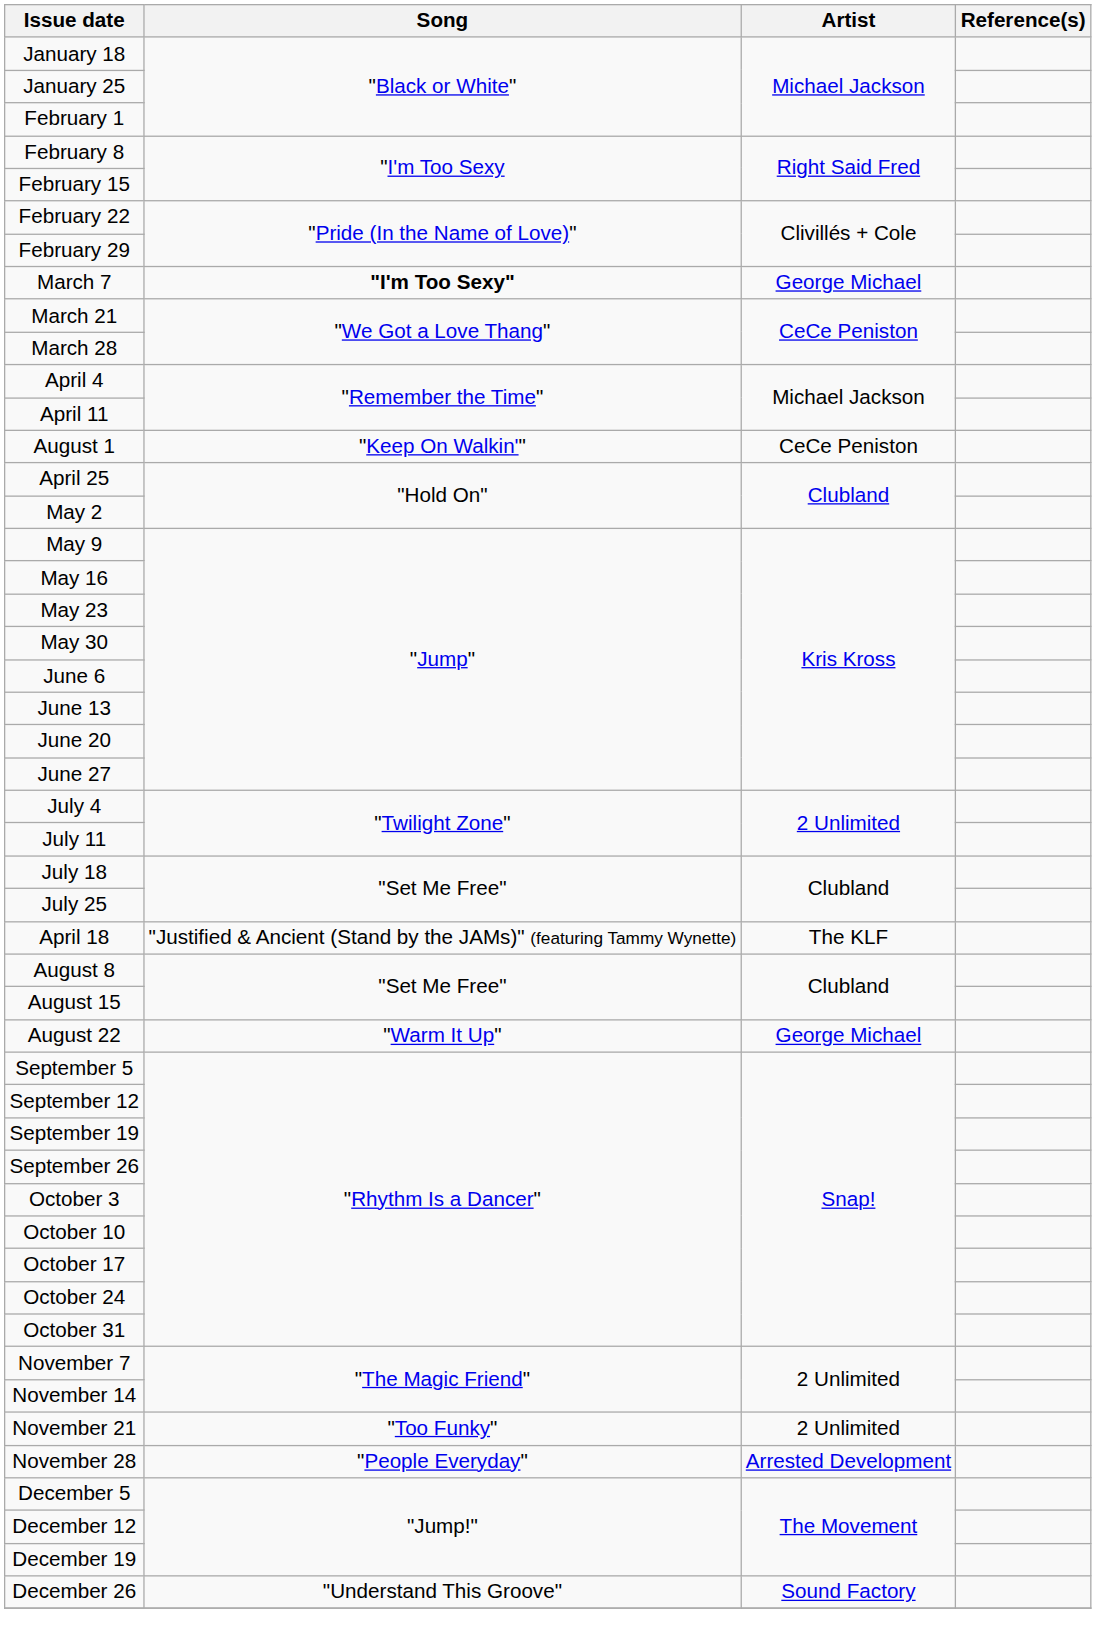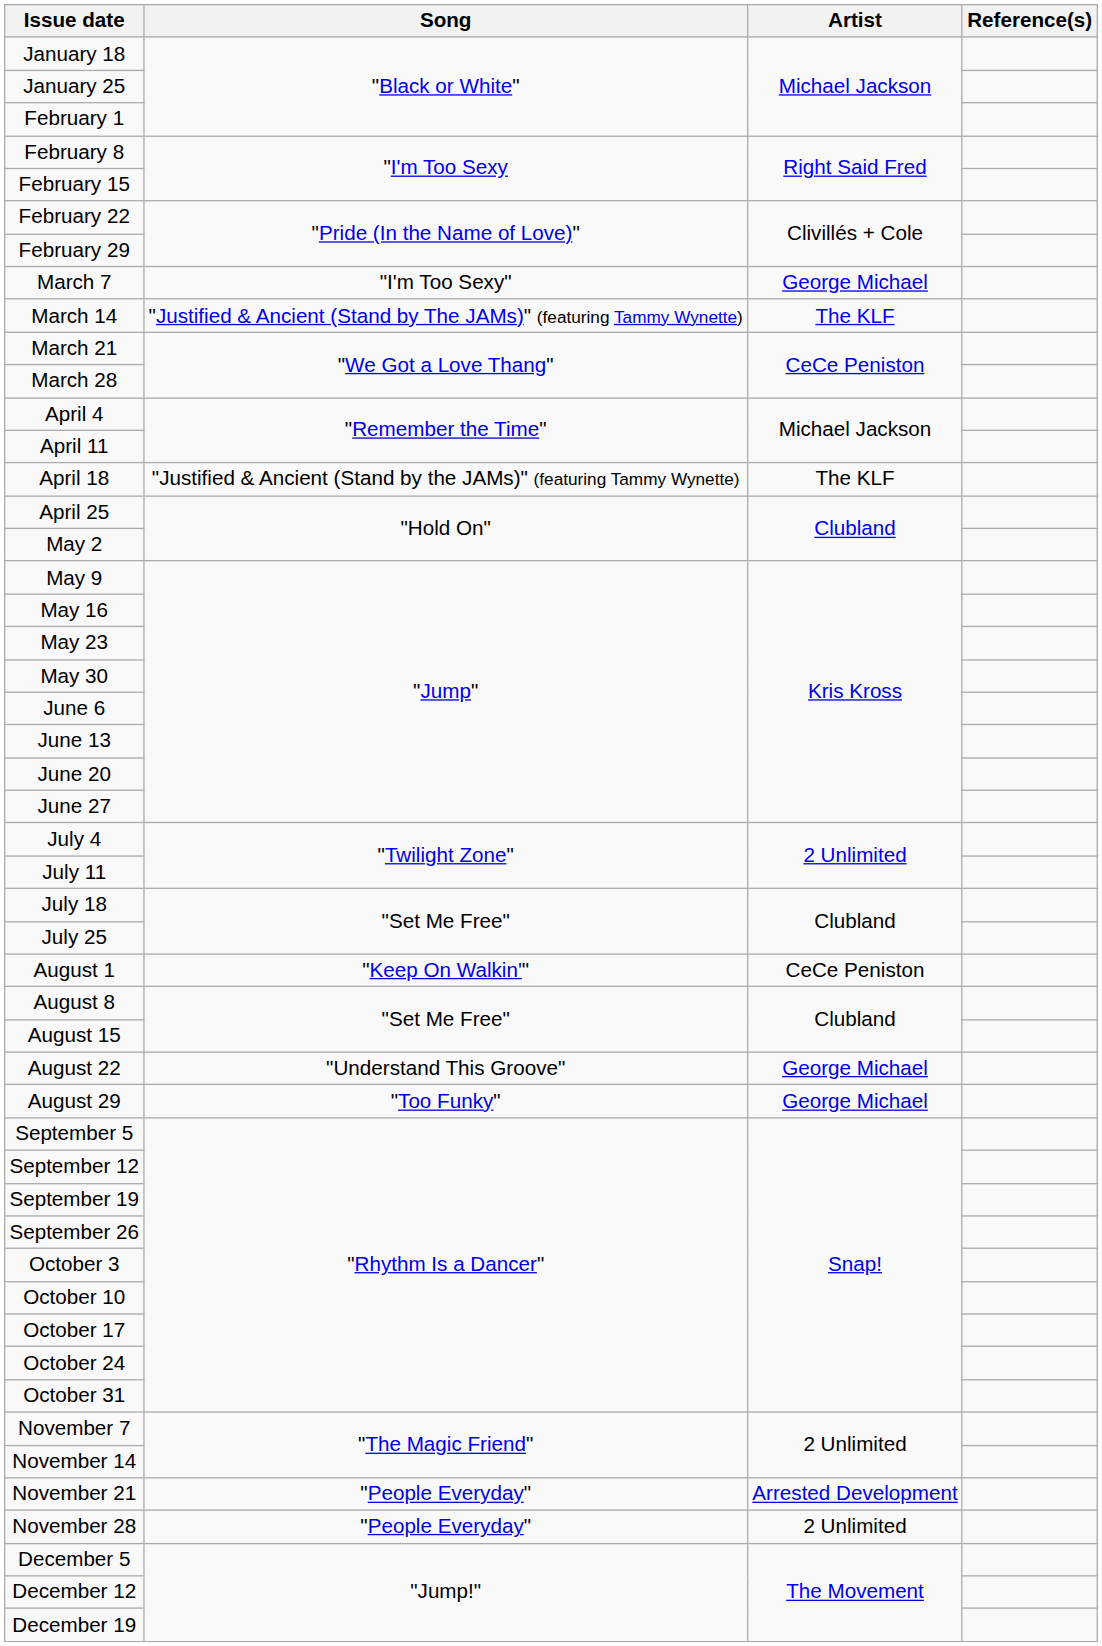 <table class="wikitable" style="text-align: center;">
 <tr>
 <th>Issue date</th>
 <th>Song</th>
 <th>Artist</th>
 <th>Reference(s)</th>
 </tr>
 <tr>
 <td>January 18</td>
 <td rowspan=3>"<a href='#'>Black or White</a>"</td>
 <td rowspan=3><a href='#'>Michael Jackson</a></td>
 <td></td>
 </tr>
 <tr>
 <td>January 25</td>
 <td></td>
 </tr>
 <tr>
 <td>February 1</td>
 <td></td>
 </tr>
 <tr>
 <td>February 8</td>
 <td rowspan=2>"<a href='#'>I'm Too Sexy</a></td>
 <td rowspan=2><a href='#'>Right Said Fred</a></td>
 <td></td>
 </tr>
 <tr>
 <td>February 15</td>
 <td></td>
 </tr>
 <tr>
 <td>February 22</td>
 <td rowspan=2>"<a href='#'>Pride (In the Name of Love)</a>"</td>
 <td rowspan=2>Clivillés + Cole</td>
 <td></td>
 </tr>
 <tr>
 <td>February 29</td>
 <td></td>
 </tr>
 <tr>
 <td>March 7</td>
-<td><strong>"I'm Too Sexy"</strong></td>
+<td>"I'm Too Sexy"</td>
 <td><a href='#'>George Michael</a></td>
+<td></td>
+</tr>
+<tr>
+<td>March 14</td>
+<td>"<a href='#'>Justified & Ancient (Stand by The JAMs)</a>" <small>(featuring <a href='#'>Tammy Wynette</a>)</small></td>
+<td><a href='#'>The KLF</a></td>
 <td></td>
 </tr>
 <tr>
 <td>March 21</td>
 <td rowspan=2>"<a href='#'>We Got a Love Thang</a>"</td>
 <td rowspan=2><a href='#'>CeCe Peniston</a></td>
 <td></td>
 </tr>
 <tr>
 <td>March 28</td>
 <td></td>
 </tr>
 <tr>
 <td>April 4</td>
 <td rowspan=2>"<a href='#'>Remember the Time</a>"</td>
 <td rowspan=2>Michael Jackson</td>
 <td></td>
 </tr>
 <tr>
 <td>April 11</td>
 <td></td>
 </tr>
 <tr>
-<td>August 1</td>
-<td>"<a href='#'>Keep On Walkin'</a>"</td>
-<td>CeCe Peniston</td>
+<td>April 18</td>
+<td>"Justified & Ancient (Stand by the JAMs)" <small>(featuring Tammy Wynette)</small></td>
+<td>The KLF</td>
 <td></td>
 </tr>
 <tr>
 <td>April 25</td>
 <td rowspan=2>"Hold On"</td>
 <td rowspan=2><a href='#'>Clubland</a></td>
 <td></td>
 </tr>
 <tr>
 <td>May 2</td>
 <td></td>
 </tr>
 <tr>
 <td>May 9</td>
 <td rowspan=8>"<a href='#'>Jump</a>"</td>
 <td rowspan=8><a href='#'>Kris Kross</a></td>
 <td></td>
 </tr>
 <tr>
 <td>May 16</td>
 <td></td>
 </tr>
 <tr>
 <td>May 23</td>
 <td></td>
 </tr>
 <tr>
 <td>May 30</td>
 <td></td>
 </tr>
 <tr>
 <td>June 6</td>
 <td></td>
 </tr>
 <tr>
 <td>June 13</td>
 <td></td>
 </tr>
 <tr>
 <td>June 20</td>
 <td></td>
 </tr>
 <tr>
 <td>June 27</td>
 <td></td>
 </tr>
 <tr>
 <td>July 4</td>
 <td rowspan=2>"<a href='#'>Twilight Zone</a>"</td>
 <td rowspan=2><a href='#'>2 Unlimited</a></td>
 <td></td>
 </tr>
 <tr>
 <td>July 11</td>
 <td></td>
 </tr>
 <tr>
 <td>July 18</td>
 <td rowspan=2>"Set Me Free"</td>
 <td rowspan=2>Clubland</td>
 <td></td>
 </tr>
 <tr>
 <td>July 25</td>
 <td></td>
 </tr>
 <tr>
-<td>April 18</td>
-<td>"Justified & Ancient (Stand by the JAMs)" <small>(featuring Tammy Wynette)</small></td>
-<td>The KLF</td>
+<td>August 1</td>
+<td>"<a href='#'>Keep On Walkin'</a>"</td>
+<td>CeCe Peniston</td>
 <td></td>
 </tr>
 <tr>
 <td>August 8</td>
 <td rowspan=2>"Set Me Free"</td>
 <td rowspan=2>Clubland</td>
 <td></td>
 </tr>
 <tr>
 <td>August 15</td>
 <td></td>
 </tr>
 <tr>
 <td>August 22</td>
-<td>"<a href='#'>Warm It Up</a>"</td>
+<td>"Understand This Groove"</td>
+<td><a href='#'>George Michael</a></td>
+<td></td>
+</tr>
+<tr>
+<td>August 29</td>
+<td>"<a href='#'>Too Funky</a>"</td>
 <td><a href='#'>George Michael</a></td>
 <td></td>
 </tr>
 <tr>
 <td>September 5</td>
 <td rowspan=9>"<a href='#'>Rhythm Is a Dancer</a>"</td>
 <td rowspan=9><a href='#'>Snap!</a></td>
 <td></td>
 </tr>
 <tr>
 <td>September 12</td>
 <td></td>
 </tr>
 <tr>
 <td>September 19</td>
 <td></td>
 </tr>
 <tr>
 <td>September 26</td>
 <td></td>
 </tr>
 <tr>
 <td>October 3</td>
 <td></td>
 </tr>
 <tr>
 <td>October 10</td>
 <td></td>
 </tr>
 <tr>
 <td>October 17</td>
 <td></td>
 </tr>
 <tr>
 <td>October 24</td>
 <td></td>
 </tr>
 <tr>
 <td>October 31</td>
 <td></td>
 </tr>
 <tr>
 <td>November 7</td>
 <td rowspan=2>"<a href='#'>The Magic Friend</a>"</td>
 <td rowspan=2>2 Unlimited</td>
 <td></td>
 </tr>
 <tr>
 <td>November 14</td>
 <td></td>
 </tr>
 <tr>
 <td>November 21</td>
-<td>"<a href='#'>Too Funky</a>"</td>
-<td>2 Unlimited</td>
+<td>"<a href='#'>People Everyday</a>"</td>
+<td><a href='#'>Arrested Development</a></td>
 <td></td>
 </tr>
 <tr>
 <td>November 28</td>
 <td>"<a href='#'>People Everyday</a>"</td>
-<td><a href='#'>Arrested Development</a></td>
+<td>2 Unlimited</td>
 <td></td>
 </tr>
 <tr>
 <td>December 5</td>
 <td rowspan=3>"Jump!"</td>
 <td rowspan=3><a href='#'>The Movement</a></td>
 <td></td>
 </tr>
 <tr>
 <td>December 12</td>
 <td></td>
 </tr>
 <tr>
 <td>December 19</td>
 <td></td>
 </tr>
 <tr>
-<td>December 26</td>
-<td>"Understand This Groove"</td>
-<td><a href='#'>Sound Factory</a></td>
-<td></td>
-</tr>
-<tr>
 </tr>
 </table>
